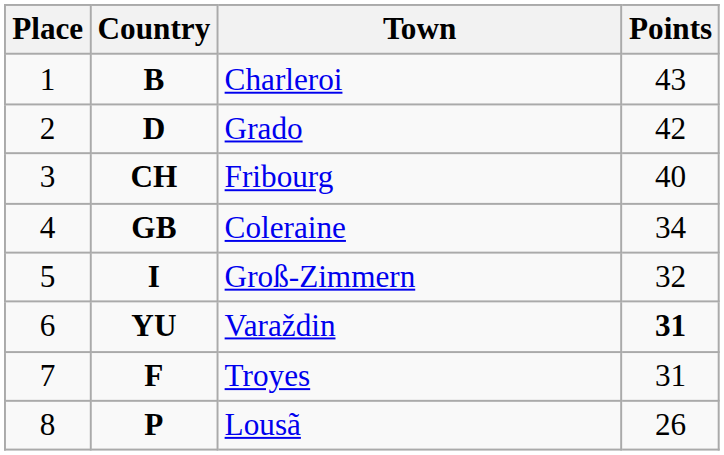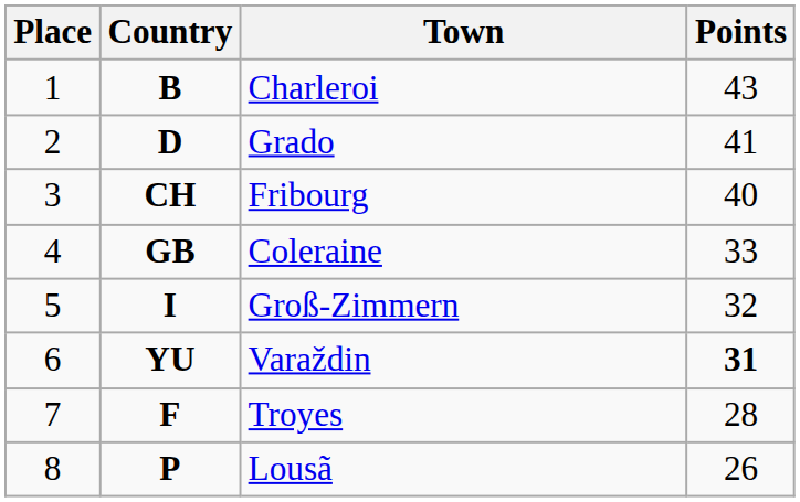 <table class="wikitable">
 <tr>
 <th width="25">Place</th>
 <th width="25">Country</th>
 <th width="200">Town</th>
 <th width="25">Points</th>
 </tr>
 <tr>
 <td align="center">1</td>
 <td align="center"><strong>B</strong></td>
 <td align="left"><a href='#'>Charleroi</a></td>
 <td align="center">43</td>
 </tr>
 <tr>
 <td align="center">2</td>
 <td align="center"><strong>D</strong></td>
 <td align="left"><a href='#'>Grado</a></td>
-<td align="center">42</td>
+<td align="center">41</td>
 </tr>
 <tr>
 <td align="center">3</td>
 <td align="center"><strong>CH</strong></td>
 <td align="left"><a href='#'>Fribourg</a></td>
 <td align="center">40</td>
 </tr>
 <tr>
 <td align="center">4</td>
 <td align="center"><strong>GB</strong></td>
 <td align="left"><a href='#'>Coleraine</a></td>
-<td align="center">34</td>
+<td align="center">33</td>
 </tr>
 <tr>
 <td align="center">5</td>
 <td align="center"><strong>I</strong></td>
 <td align="left"><a href='#'>Groß-Zimmern</a></td>
 <td align="center">32</td>
 </tr>
 <tr>
 <td align="center">6</td>
 <td align="center"><strong>YU</strong></td>
 <td align="left"><a href='#'>Varaždin</a></td>
 <td align="center"><strong>31</strong></td>
 </tr>
 <tr>
 <td align="center">7</td>
 <td align="center"><strong>F</strong></td>
 <td align="left"><a href='#'>Troyes</a></td>
-<td align="center">31</td>
+<td align="center">28</td>
 </tr>
 <tr>
 <td align="center">8</td>
 <td align="center"><strong>P</strong></td>
 <td align="left"><a href='#'>Lousã</a></td>
 <td align="center">26</td>
 </tr>
 </table>
